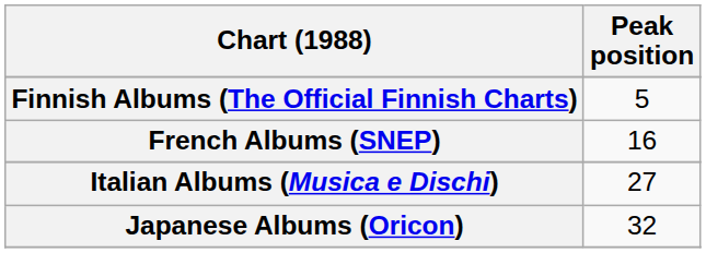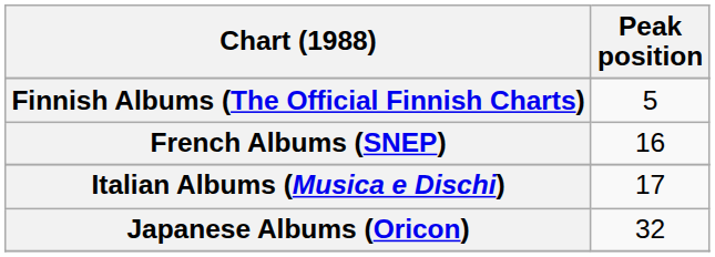 <table class="wikitable sortable plainrowheaders">
 <tr>
 <th>Chart (1988)</th>
 <th>Peak<br>position</th>
 </tr>
 <tr>
 </tr>
 <tr>
 </tr>
 <tr>
 </tr>
 <tr>
 <th scope="row">Finnish Albums (<a href='#'>The Official Finnish Charts</a>)</th>
 <td align="center">5</td>
 </tr>
 <tr>
 <th scope="row">French Albums (<a href='#'>SNEP</a>)</th>
 <td align="center">16</td>
 </tr>
 <tr>
 </tr>
 <tr>
 <th scope="row">Italian Albums (<em><a href='#'>Musica e Dischi</a></em>)</th>
-<td align="center">27</td>
+<td align="center">17</td>
 </tr>
 <tr>
 <th scope="row">Japanese Albums (<a href='#'>Oricon</a>)</th>
 <td align="center">32</td>
 </tr>
 <tr>
 </tr>
 <tr>
 </tr>
 <tr>
 </tr>
 <tr>
 </tr>
 <tr>
 </tr>
 </table>
